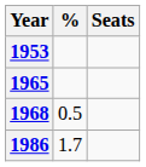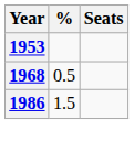 <table class="wikitable" style="text-align:center">
 <tr>
 <th>Year</th>
 <th>%</th>
 <th>Seats</th>
 </tr>
 <tr>
 <th><a href='#'>1953</a></th>
 <td></td>
 <td></td>
 </tr>
 <tr>
-<th><a href='#'>1965</a></th>
-<td></td>
-<td></td>
-</tr>
-<tr>
 <th><a href='#'>1968</a></th>
 <td>0.5</td>
 <td></td>
 </tr>
 <tr>
 <th><a href='#'>1986</a></th>
-<td>1.7</td>
+<td>1.5</td>
 <td></td>
 </tr>
 </table>
